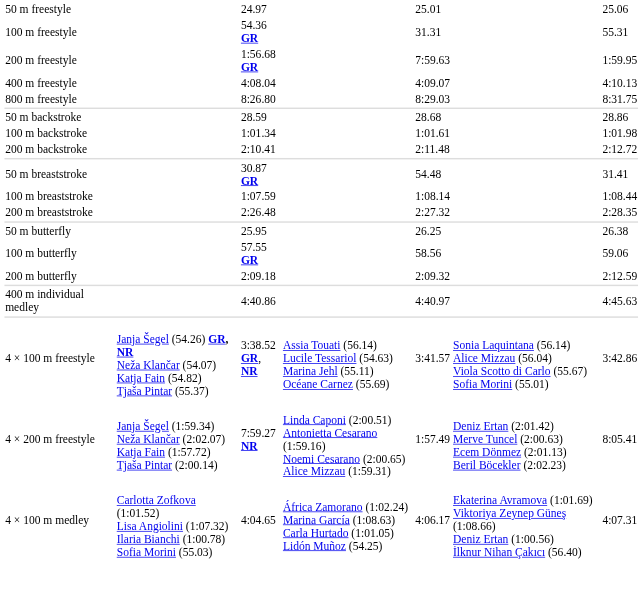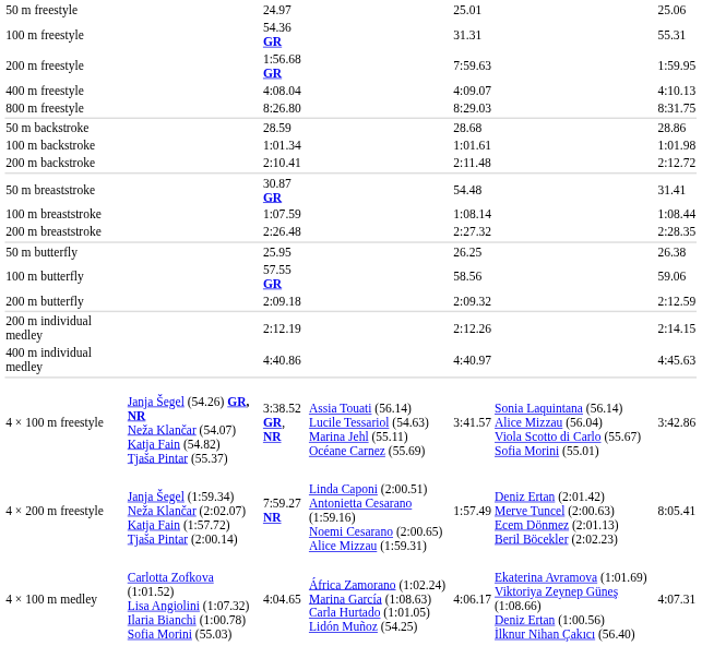 <table>
 <tr>
 <td>50 m freestyle<br></td>
 <td></td>
 <td>24.97</td>
 <td></td>
 <td>25.01</td>
 <td></td>
 <td>25.06</td>
 </tr>
 <tr>
 <td>100 m freestyle<br></td>
 <td></td>
 <td>54.36<br><strong><a href='#'>GR</a></strong></td>
 <td></td>
 <td>31.31</td>
 <td></td>
 <td>55.31</td>
 </tr>
 <tr>
 <td>200 m freestyle<br></td>
 <td></td>
 <td>1:56.68<br><strong><a href='#'>GR</a></strong></td>
 <td></td>
 <td>7:59.63</td>
 <td></td>
 <td>1:59.95</td>
 </tr>
 <tr>
 <td>400 m freestyle<br></td>
 <td></td>
 <td>4:08.04</td>
 <td></td>
 <td>4:09.07</td>
 <td></td>
 <td>4:10.13</td>
 </tr>
 <tr>
 <td>800 m freestyle<br></td>
 <td></td>
 <td>8:26.80</td>
 <td></td>
 <td>8:29.03</td>
 <td></td>
 <td>8:31.75</td>
 </tr>
 <tr bgcolor=#DDDDDD>
 <td colspan=7></td>
 </tr>
 <tr>
 <td>50 m backstroke<br></td>
 <td></td>
 <td>28.59</td>
 <td></td>
 <td>28.68</td>
 <td></td>
 <td>28.86</td>
 </tr>
 <tr>
 <td>100 m backstroke<br></td>
 <td></td>
 <td>1:01.34</td>
 <td></td>
 <td>1:01.61</td>
 <td></td>
 <td>1:01.98</td>
 </tr>
 <tr>
 <td>200 m backstroke<br></td>
 <td></td>
 <td>2:10.41</td>
 <td></td>
 <td>2:11.48</td>
 <td></td>
 <td>2:12.72</td>
 </tr>
 <tr bgcolor=#DDDDDD>
 <td colspan=7></td>
 </tr>
 <tr>
 <td>50 m breaststroke<br></td>
 <td></td>
 <td>30.87<br><strong><a href='#'>GR</a></strong></td>
 <td></td>
 <td>54.48</td>
 <td></td>
 <td>31.41</td>
 </tr>
 <tr>
 <td>100 m breaststroke<br></td>
 <td></td>
 <td>1:07.59</td>
 <td></td>
 <td>1:08.14</td>
 <td></td>
 <td>1:08.44</td>
 </tr>
 <tr>
 <td>200 m breaststroke<br></td>
 <td></td>
 <td>2:26.48</td>
 <td></td>
 <td>2:27.32</td>
 <td></td>
 <td>2:28.35</td>
 </tr>
 <tr bgcolor=#DDDDDD>
 <td colspan=7></td>
 </tr>
 <tr>
 <td>50 m butterfly<br></td>
 <td></td>
 <td>25.95</td>
 <td></td>
 <td>26.25</td>
 <td></td>
 <td>26.38</td>
 </tr>
 <tr>
 <td>100 m butterfly<br></td>
 <td></td>
 <td>57.55<br><strong><a href='#'>GR</a></strong></td>
 <td></td>
 <td>58.56</td>
 <td></td>
 <td>59.06</td>
 </tr>
 <tr>
 <td>200 m butterfly<br></td>
 <td></td>
 <td>2:09.18</td>
 <td></td>
 <td>2:09.32</td>
 <td></td>
 <td>2:12.59</td>
 </tr>
 <tr bgcolor=#DDDDDD>
 <td colspan=7></td>
 </tr>
 <tr>
+<td>200 m individual medley<br></td>
+<td></td>
+<td>2:12.19</td>
+<td></td>
+<td>2:12.26</td>
+<td></td>
+<td>2:14.15</td>
+</tr>
+<tr>
 <td>400 m individual medley<br></td>
 <td></td>
 <td>4:40.86</td>
 <td></td>
 <td>4:40.97</td>
 <td></td>
 <td>4:45.63</td>
 </tr>
 <tr bgcolor=#DDDDDD>
 <td colspan=7></td>
 </tr>
 <tr>
 <td>4 × 100 m freestyle<br></td>
 <td><br><a href='#'>Janja Šegel</a> (54.26) <strong><a href='#'>GR</a>, <a href='#'>NR</a></strong><br><a href='#'>Neža Klančar</a> (54.07)<br><a href='#'>Katja Fain</a> (54.82)<br><a href='#'>Tjaša Pintar</a> (55.37)</td>
 <td>3:38.52<br><strong><a href='#'>GR</a></strong>, <strong><a href='#'>NR</a></strong></td>
 <td><br><a href='#'>Assia Touati</a> (56.14)<br><a href='#'>Lucile Tessariol</a> (54.63)<br><a href='#'>Marina Jehl</a> (55.11)<br><a href='#'>Océane Carnez</a> (55.69)</td>
 <td>3:41.57</td>
 <td><br><a href='#'>Sonia Laquintana</a> (56.14)<br><a href='#'>Alice Mizzau</a> (56.04)<br><a href='#'>Viola Scotto di Carlo</a> (55.67)<br><a href='#'>Sofia Morini</a> (55.01)</td>
 <td>3:42.86</td>
 </tr>
 <tr>
 <td>4 × 200 m freestyle<br></td>
 <td><br><a href='#'>Janja Šegel</a> (1:59.34)<br><a href='#'>Neža Klančar</a> (2:02.07)<br><a href='#'>Katja Fain</a> (1:57.72)<br><a href='#'>Tjaša Pintar</a> (2:00.14)</td>
 <td>7:59.27<br><strong><a href='#'>NR</a></strong></td>
 <td><br><a href='#'>Linda Caponi</a> (2:00.51)<br><a href='#'>Antonietta Cesarano</a> (1:59.16)<br><a href='#'>Noemi Cesarano</a> (2:00.65)<br><a href='#'>Alice Mizzau</a> (1:59.31)</td>
 <td>1:57.49</td>
 <td><br><a href='#'>Deniz Ertan</a> (2:01.42)<br><a href='#'>Merve Tuncel</a> (2:00.63)<br><a href='#'>Ecem Dönmez</a> (2:01.13)<br><a href='#'>Beril Böcekler</a> (2:02.23)</td>
 <td>8:05.41</td>
 </tr>
 <tr>
 <td>4 × 100 m medley<br></td>
 <td><br><a href='#'>Carlotta Zofkova</a> (1:01.52)<br><a href='#'>Lisa Angiolini</a> (1:07.32)<br><a href='#'>Ilaria Bianchi</a> (1:00.78)<br><a href='#'>Sofia Morini</a> (55.03)</td>
 <td>4:04.65</td>
 <td><br><a href='#'>África Zamorano</a> (1:02.24)<br><a href='#'>Marina García</a> (1:08.63)<br><a href='#'>Carla Hurtado</a> (1:01.05)<br><a href='#'>Lidón Muñoz</a> (54.25)</td>
 <td>4:06.17</td>
 <td><br><a href='#'>Ekaterina Avramova</a> (1:01.69)<br><a href='#'>Viktoriya Zeynep Güneş</a> (1:08.66)<br><a href='#'>Deniz Ertan</a> (1:00.56)<br><a href='#'>İlknur Nihan Çakıcı</a> (56.40)</td>
 <td>4:07.31</td>
 </tr>
 </table>
